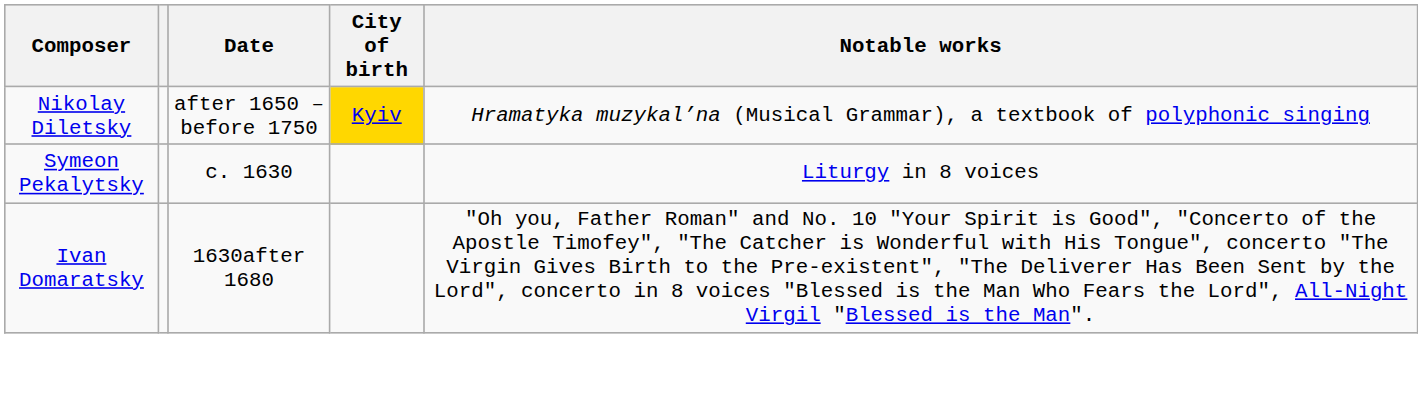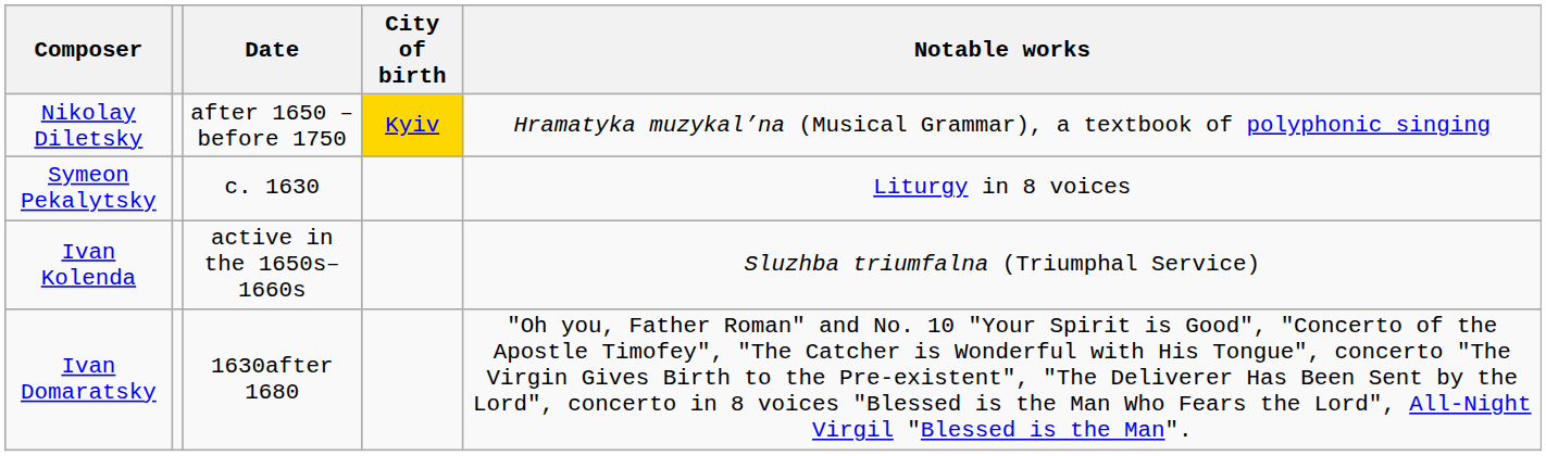 <table class="wikitable sortable" style="width:100%; text-align: center">
 <tr>
 <th>Composer</th>
 <th></th>
 <th>Date</th>
 <th>City of birth</th>
 <th>Notable works</th>
 </tr>
 <tr>
 <td><a href='#'>Nikolay Diletsky</a></td>
 <td></td>
 <td>after 1650 – before 1750</td>
 <td style="background: gold;"><a href='#'>Kyiv</a></td>
 <td><em>Hramatyka muzykal’na</em> (Musical Grammar), a textbook of <a href='#'>polyphonic singing</a></td>
 </tr>
 <tr>
 <td><a href='#'>Symeon Pekalytsky</a></td>
 <td></td>
 <td>c. 1630</td>
 <td></td>
 <td><a href='#'>Liturgy</a> in 8 voices</td>
 </tr>
 <tr>
+<td><a href='#'>Ivan Kolenda</a></td>
+<td></td>
+<td>active in the 1650s–1660s</td>
+<td></td>
+<td><em>Sluzhba triumfalna</em> (Triumphal Service)</td>
+</tr>
+<tr>
 <td><a href='#'>Ivan Domaratsky</a></td>
 <td></td>
 <td>1630after 1680</td>
 <td></td>
 <td>"Oh you, Father Roman" and No. 10 "Your Spirit is Good", "Concerto of the Apostle Timofey", "The Catcher is Wonderful with His Tongue", concerto "The Virgin Gives Birth to the Pre-existent", "The Deliverer Has Been Sent by the Lord", concerto in 8 voices "Blessed is the Man Who Fears the Lord", <a href='#'>All-Night Virgil</a> "<a href='#'>Blessed is the Man</a>".</td>
 </tr>
 </table>
